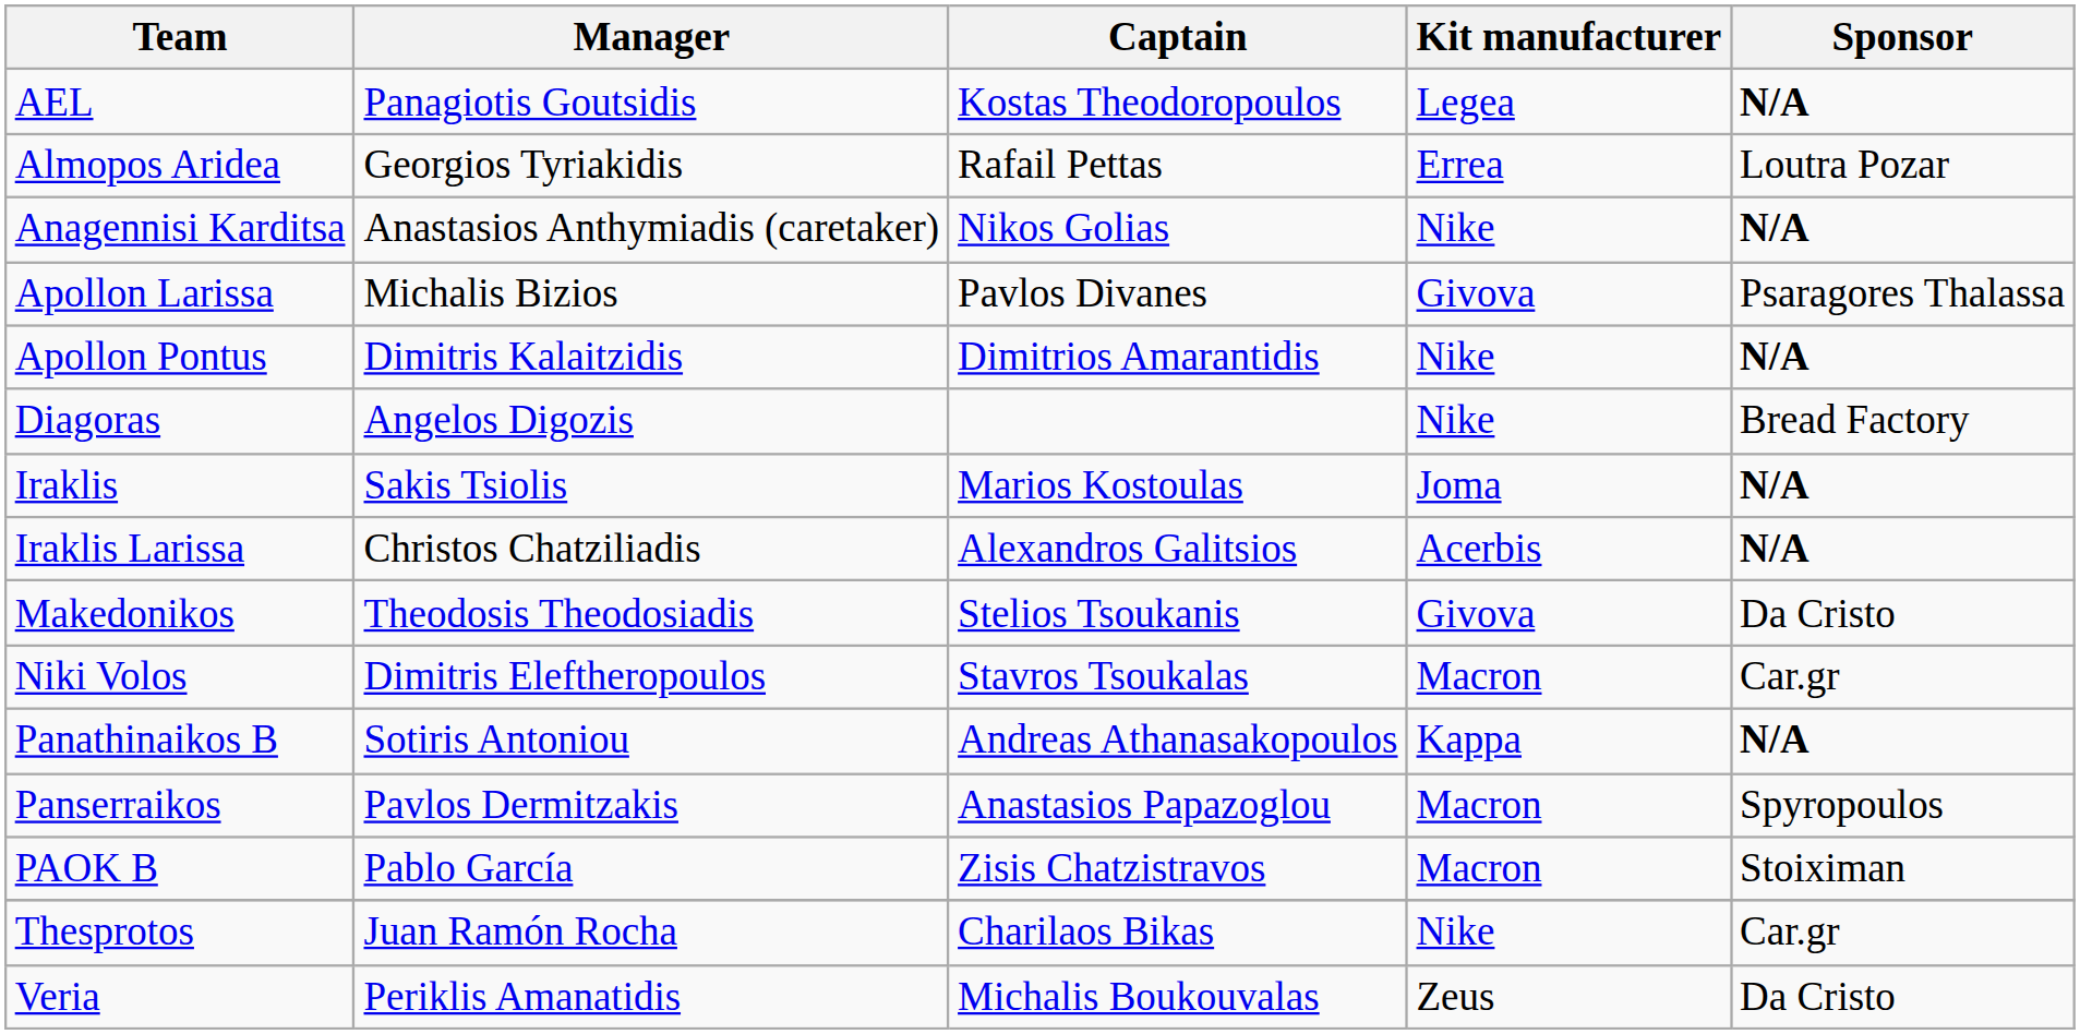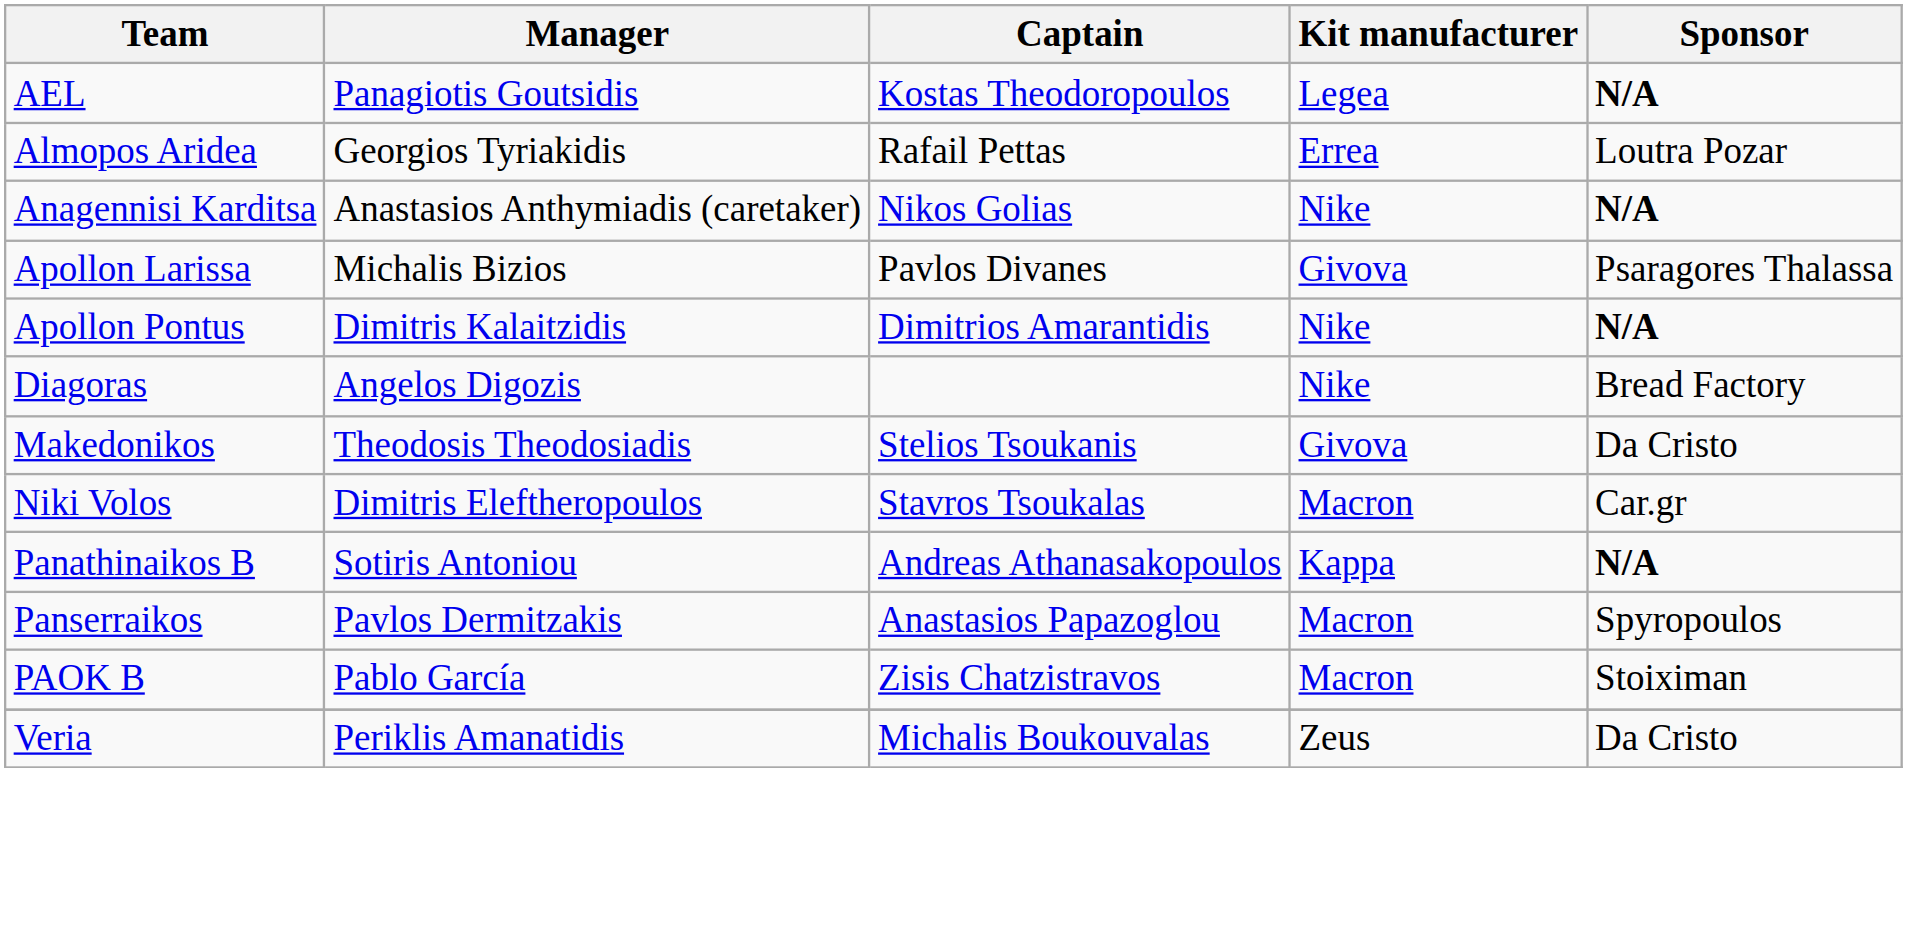 <table class="wikitable sortable" style="text-align: left;">
 <tr>
 <th>Team</th>
 <th>Manager</th>
 <th>Captain</th>
 <th>Kit manufacturer</th>
 <th>Sponsor</th>
 </tr>
 <tr>
 <td><a href='#'>AEL</a></td>
 <td> <a href='#'>Panagiotis Goutsidis</a></td>
 <td> <a href='#'>Kostas Theodoropoulos</a></td>
 <td><a href='#'>Legea</a></td>
 <td><strong>N/A</strong></td>
 </tr>
 <tr>
 <td><a href='#'>Almopos Aridea</a></td>
 <td> Georgios Tyriakidis</td>
 <td> Rafail Pettas</td>
 <td><a href='#'>Errea</a></td>
 <td>Loutra Pozar</td>
 </tr>
 <tr>
 <td><a href='#'>Anagennisi Karditsa</a></td>
 <td> Anastasios Anthymiadis (caretaker)</td>
 <td> <a href='#'>Nikos Golias</a></td>
 <td><a href='#'>Nike</a></td>
 <td><strong>N/A</strong></td>
 </tr>
 <tr>
 <td><a href='#'>Apollon Larissa</a></td>
 <td> Michalis Bizios</td>
 <td> Pavlos Divanes</td>
 <td><a href='#'>Givova</a></td>
 <td>Psaragores Thalassa</td>
 </tr>
 <tr>
 <td><a href='#'>Apollon Pontus</a></td>
 <td> <a href='#'>Dimitris Kalaitzidis</a></td>
 <td> <a href='#'>Dimitrios Amarantidis</a></td>
 <td><a href='#'>Nike</a></td>
 <td><strong>N/A</strong></td>
 </tr>
 <tr>
 <td><a href='#'>Diagoras</a></td>
 <td> <a href='#'>Angelos Digozis</a></td>
 <td></td>
 <td><a href='#'>Nike</a></td>
 <td>Bread Factory</td>
 </tr>
 <tr>
-<td><a href='#'>Iraklis</a></td>
-<td> <a href='#'>Sakis Tsiolis</a></td>
-<td> <a href='#'>Marios Kostoulas</a></td>
-<td><a href='#'>Joma</a></td>
-<td><strong>N/A</strong></td>
-</tr>
-<tr>
-<td><a href='#'>Iraklis Larissa</a></td>
-<td> Christos Chatziliadis</td>
-<td> <a href='#'>Alexandros Galitsios</a></td>
-<td><a href='#'>Acerbis</a></td>
-<td><strong>N/A</strong></td>
-</tr>
-<tr>
 <td><a href='#'>Makedonikos</a></td>
 <td> <a href='#'>Theodosis Theodosiadis</a></td>
 <td> <a href='#'>Stelios Tsoukanis</a></td>
 <td><a href='#'>Givova</a></td>
 <td>Da Cristo</td>
 </tr>
 <tr>
 <td><a href='#'>Niki Volos</a></td>
 <td> <a href='#'>Dimitris Eleftheropoulos</a></td>
 <td> <a href='#'>Stavros Tsoukalas</a></td>
 <td><a href='#'>Macron</a></td>
 <td>Car.gr</td>
 </tr>
 <tr>
 <td><a href='#'>Panathinaikos B</a></td>
 <td> <a href='#'>Sotiris Antoniou</a></td>
 <td> <a href='#'>Andreas Athanasakopoulos</a></td>
 <td><a href='#'>Kappa</a></td>
 <td><strong>N/A</strong></td>
 </tr>
 <tr>
 <td><a href='#'>Panserraikos</a></td>
 <td> <a href='#'>Pavlos Dermitzakis</a></td>
 <td> <a href='#'>Anastasios Papazoglou</a></td>
 <td><a href='#'>Macron</a></td>
 <td>Spyropoulos</td>
 </tr>
 <tr>
 <td><a href='#'>PAOK B</a></td>
 <td> <a href='#'>Pablo García</a></td>
 <td> <a href='#'>Zisis Chatzistravos</a></td>
 <td><a href='#'>Macron</a></td>
 <td>Stoiximan</td>
 </tr>
 <tr>
 </tr>
 <tr>
-<td><a href='#'>Thesprotos</a></td>
-<td> <a href='#'>Juan Ramón Rocha</a></td>
-<td> <a href='#'>Charilaos Bikas</a></td>
-<td><a href='#'>Nike</a></td>
-<td>Car.gr</td>
-</tr>
-<tr>
 <td><a href='#'>Veria</a></td>
 <td> <a href='#'>Periklis Amanatidis</a></td>
 <td> <a href='#'>Michalis Boukouvalas</a></td>
 <td>Zeus</td>
 <td>Da Cristo</td>
 </tr>
 </table>
